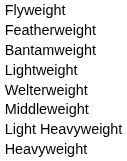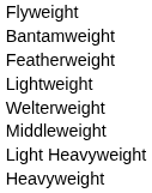 <table>
 <tr>
 <td>Flyweight<br></td>
 <td></td>
 <td></td>
 <td></td>
 </tr>
 <tr>
-<td>Featherweight<br></td>
+<td>Bantamweight<br></td>
 <td></td>
 <td></td>
 <td></td>
 </tr>
 <tr>
-<td>Bantamweight<br></td>
+<td>Featherweight<br></td>
 <td></td>
 <td></td>
 <td></td>
 </tr>
 <tr>
 <td>Lightweight<br></td>
 <td></td>
 <td></td>
 <td></td>
 </tr>
 <tr>
 <td>Welterweight<br></td>
 <td></td>
 <td></td>
 <td></td>
 </tr>
 <tr>
 <td>Middleweight<br></td>
 <td></td>
 <td></td>
 <td></td>
 </tr>
 <tr>
 <td>Light Heavyweight<br></td>
 <td></td>
 <td></td>
 <td></td>
 </tr>
 <tr>
 <td>Heavyweight<br></td>
 <td></td>
 <td></td>
 <td></td>
 </tr>
 </table>
